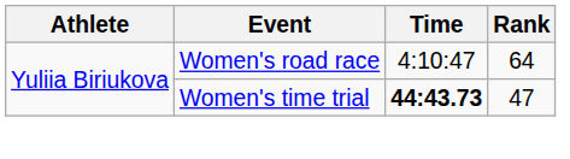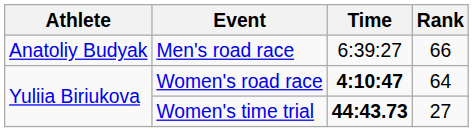 <table class=wikitable style=font-size:95%;text-align:center>
 <tr>
 <th>Athlete</th>
 <th>Event</th>
 <th>Time</th>
 <th>Rank</th>
 </tr>
 <tr align=center>
+<td align=left><a href='#'>Anatoliy Budyak</a></td>
+<td align=left><a href='#'>Men's road race</a></td>
+<td>6:39:27</td>
+<td>66</td>
+</tr>
+<tr align=center>
 <td align=left rowspan=2><a href='#'>Yuliia Biriukova</a></td>
 <td align=center><a href='#'>Women's road race</a></td>
-<td>4:10:47</td>
+<td><strong>4:10:47</strong></td>
 <td>64</td>
 </tr>
 <tr align=center>
 <td align=left><a href='#'>Women's time trial</a></td>
 <td><strong>44:43.73</strong></td>
-<td>47</td>
+<td>27</td>
 </tr>
 </table>
